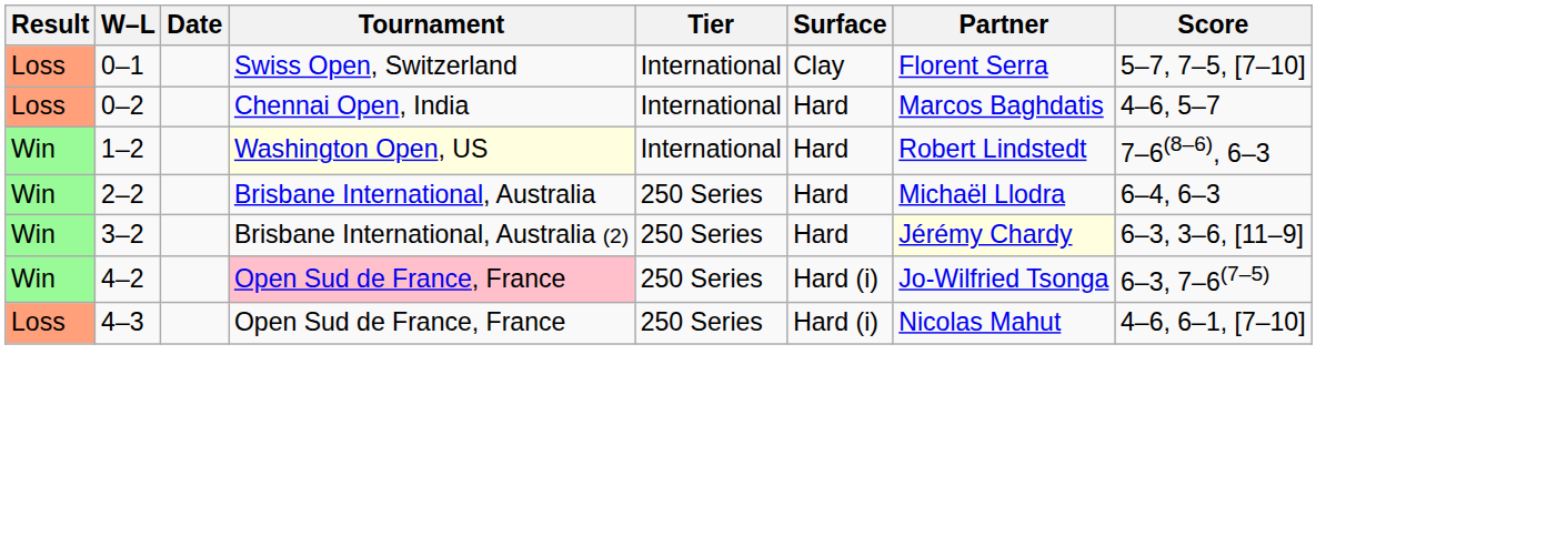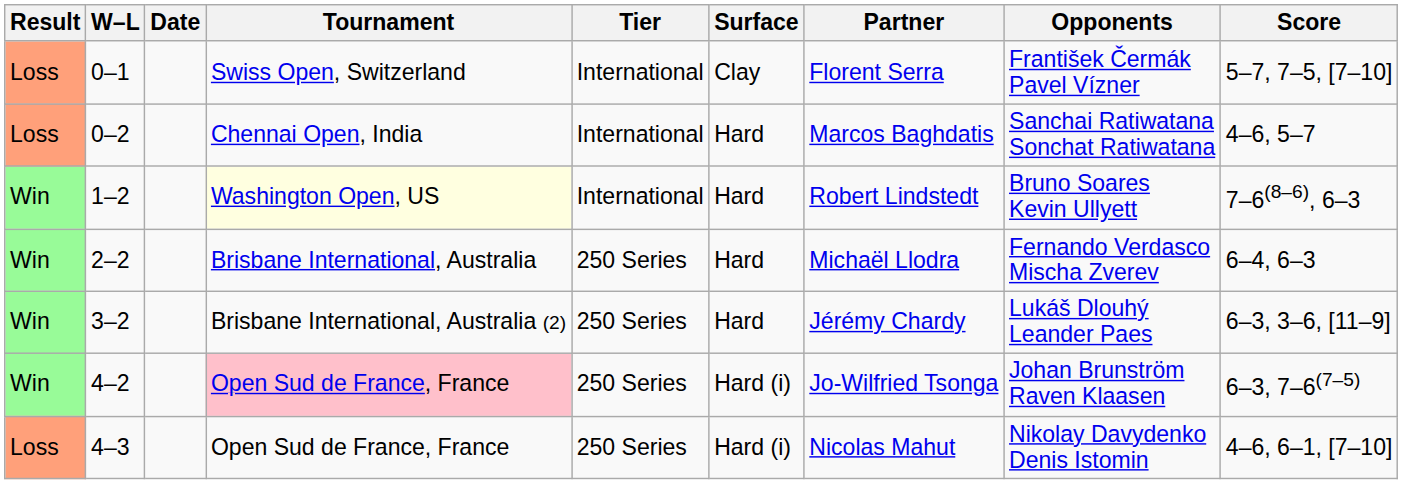 <table class="sortable wikitable">
 <tr>
 <th>Result</th>
 <th class="unsortable">W–L</th>
 <th>Date</th>
 <th>Tournament</th>
 <th>Tier</th>
 <th>Surface</th>
 <th>Partner</th>
+<th>Opponents</th>
 <th class="unsortable">Score</th>
 </tr>
 <tr>
 <td bgcolor=FFA07A>Loss</td>
 <td>0–1</td>
 <td><a href='#'></a></td>
 <td><a href='#'>Swiss Open</a>, Switzerland</td>
 <td>International</td>
 <td>Clay</td>
 <td> <a href='#'>Florent Serra</a></td>
+<td> <a href='#'>František Čermák</a><br> <a href='#'>Pavel Vízner</a></td>
 <td>5–7, 7–5, [7–10]</td>
 </tr>
 <tr>
 <td bgcolor=FFA07A>Loss</td>
 <td>0–2</td>
 <td><a href='#'></a></td>
 <td><a href='#'>Chennai Open</a>, India</td>
 <td>International</td>
 <td>Hard</td>
 <td> <a href='#'>Marcos Baghdatis</a></td>
+<td> <a href='#'>Sanchai Ratiwatana</a><br> <a href='#'>Sonchat Ratiwatana</a></td>
 <td>4–6, 5–7</td>
 </tr>
 <tr>
 <td bgcolor=98FB98>Win</td>
 <td>1–2</td>
 <td><a href='#'></a></td>
 <td style="background: lightyellow;"><a href='#'>Washington Open</a>, US</td>
 <td>International</td>
 <td>Hard</td>
 <td> <a href='#'>Robert Lindstedt</a></td>
+<td> <a href='#'>Bruno Soares</a><br> <a href='#'>Kevin Ullyett</a></td>
 <td>7–6<sup>(8–6)</sup>, 6–3</td>
 </tr>
 <tr>
 <td bgcolor=98FB98>Win</td>
 <td>2–2</td>
 <td><a href='#'></a></td>
 <td><a href='#'>Brisbane International</a>, Australia</td>
 <td>250 Series</td>
 <td>Hard</td>
 <td> <a href='#'>Michaël Llodra</a></td>
+<td> <a href='#'>Fernando Verdasco</a><br> <a href='#'>Mischa Zverev</a></td>
 <td>6–4, 6–3</td>
 </tr>
 <tr>
 <td bgcolor=98FB98>Win</td>
 <td>3–2</td>
 <td><a href='#'></a></td>
 <td>Brisbane International, Australia <small>(2)</small></td>
 <td>250 Series</td>
 <td>Hard</td>
-<td style="background: lightyellow;"> <a href='#'>Jérémy Chardy</a></td>
+<td> <a href='#'>Jérémy Chardy</a></td>
+<td> <a href='#'>Lukáš Dlouhý</a><br> <a href='#'>Leander Paes</a></td>
 <td>6–3, 3–6, [11–9]</td>
 </tr>
 <tr>
 <td bgcolor=98FB98>Win</td>
 <td>4–2</td>
 <td><a href='#'></a></td>
 <td style="background: pink;"><a href='#'>Open Sud de France</a>, France</td>
 <td>250 Series</td>
 <td>Hard (i)</td>
 <td> <a href='#'>Jo-Wilfried Tsonga</a></td>
+<td> <a href='#'>Johan Brunström</a><br> <a href='#'>Raven Klaasen</a></td>
 <td>6–3, 7–6<sup>(7–5)</sup></td>
 </tr>
 <tr>
 <td bgcolor=FFA07A>Loss</td>
 <td>4–3</td>
 <td><a href='#'></a></td>
 <td>Open Sud de France, France</td>
 <td>250 Series</td>
 <td>Hard (i)</td>
 <td> <a href='#'>Nicolas Mahut</a></td>
+<td> <a href='#'>Nikolay Davydenko</a><br> <a href='#'>Denis Istomin</a></td>
 <td>4–6, 6–1, [7–10]</td>
 </tr>
 </table>
